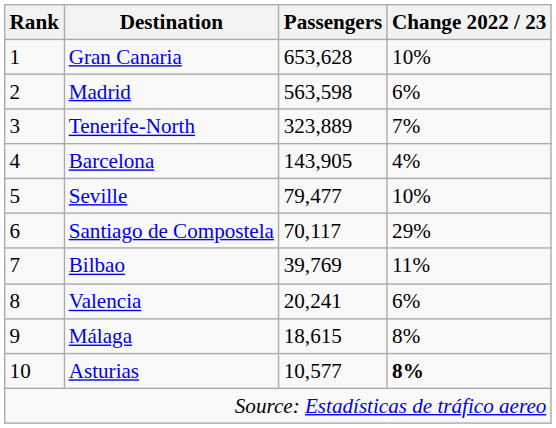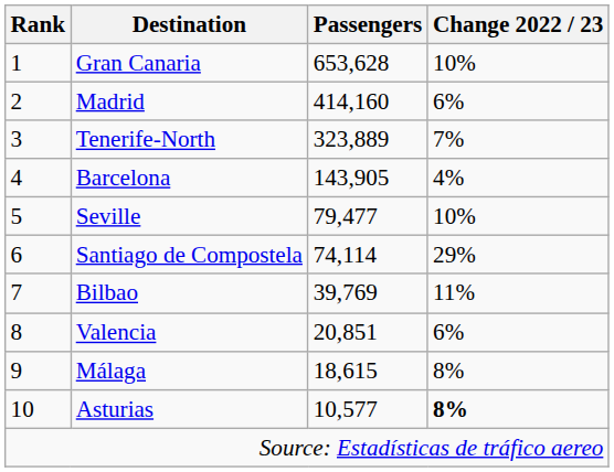 <table class="wikitable" style="font-size: 95%; width:align">
 <tr>
 <th>Rank</th>
 <th>Destination</th>
 <th>Passengers</th>
 <th>Change 2022 / 23</th>
 </tr>
 <tr>
 <td>1</td>
 <td> <a href='#'>Gran Canaria</a></td>
 <td>653,628</td>
 <td> 10%</td>
 </tr>
 <tr>
 <td>2</td>
 <td> <a href='#'>Madrid</a></td>
-<td>563,598</td>
+<td>414,160</td>
 <td> 6%</td>
 </tr>
 <tr>
 <td>3</td>
 <td> <a href='#'>Tenerife-North</a></td>
 <td>323,889</td>
 <td> 7%</td>
 </tr>
 <tr>
 <td>4</td>
 <td> <a href='#'>Barcelona</a></td>
 <td>143,905</td>
 <td> 4%</td>
 </tr>
 <tr>
 <td>5</td>
 <td> <a href='#'>Seville</a></td>
 <td>79,477</td>
 <td> 10%</td>
 </tr>
 <tr>
 <td>6</td>
 <td> <a href='#'>Santiago de Compostela</a></td>
-<td>70,117</td>
+<td>74,114</td>
 <td> 29%</td>
 </tr>
 <tr>
 <td>7</td>
 <td> <a href='#'>Bilbao</a></td>
 <td>39,769</td>
 <td> 11%</td>
 </tr>
 <tr>
 <td>8</td>
 <td> <a href='#'>Valencia</a></td>
-<td>20,241</td>
+<td>20,851</td>
 <td> 6%</td>
 </tr>
 <tr>
 <td>9</td>
 <td> <a href='#'>Málaga</a></td>
 <td>18,615</td>
 <td> 8%</td>
 </tr>
 <tr>
 <td>10</td>
 <td> <a href='#'>Asturias</a></td>
 <td>10,577</td>
 <td><strong> 8%</strong></td>
 </tr>
 <tr>
 <td colspan="4" style="text-align:right;"><em>Source: <a href='#'>Estadísticas de tráfico aereo</a></em></td>
 </tr>
 </table>
